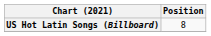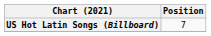 <table class="wikitable plainrowheaders" style="text-align:center">
 <tr>
 <th scope="col">Chart (2021)</th>
 <th scope="col">Position</th>
 </tr>
 <tr>
 <th scope="row">US Hot Latin Songs (<em>Billboard</em>)</th>
-<td>8</td>
+<td>7</td>
 </tr>
 <tr>
 </tr>
 </table>
